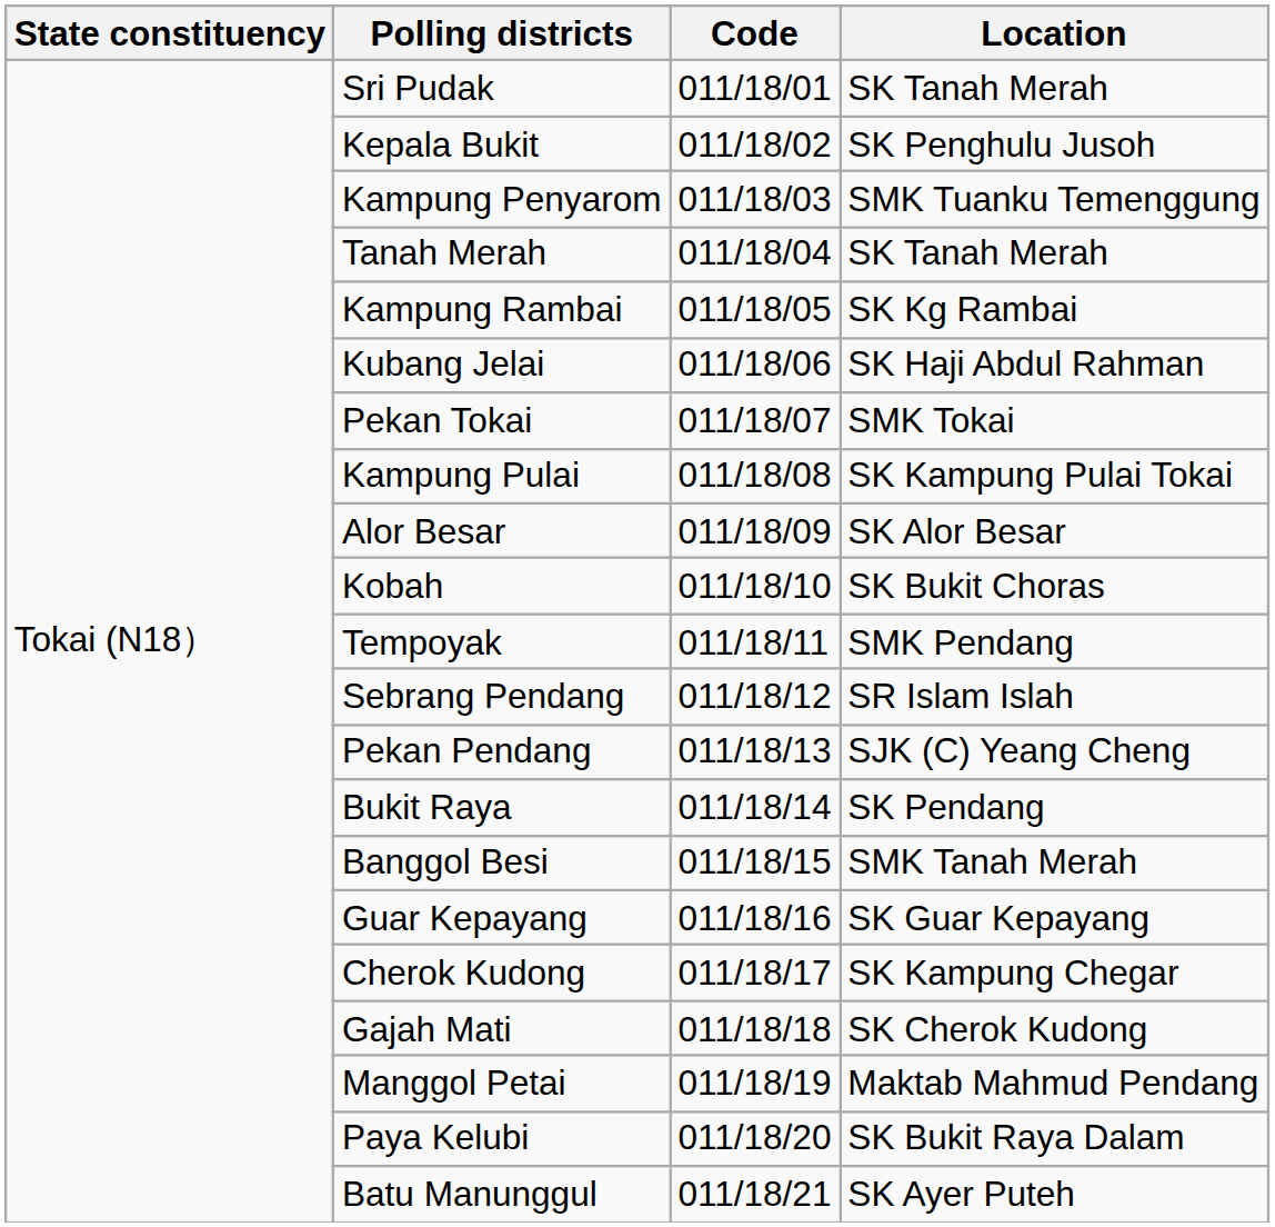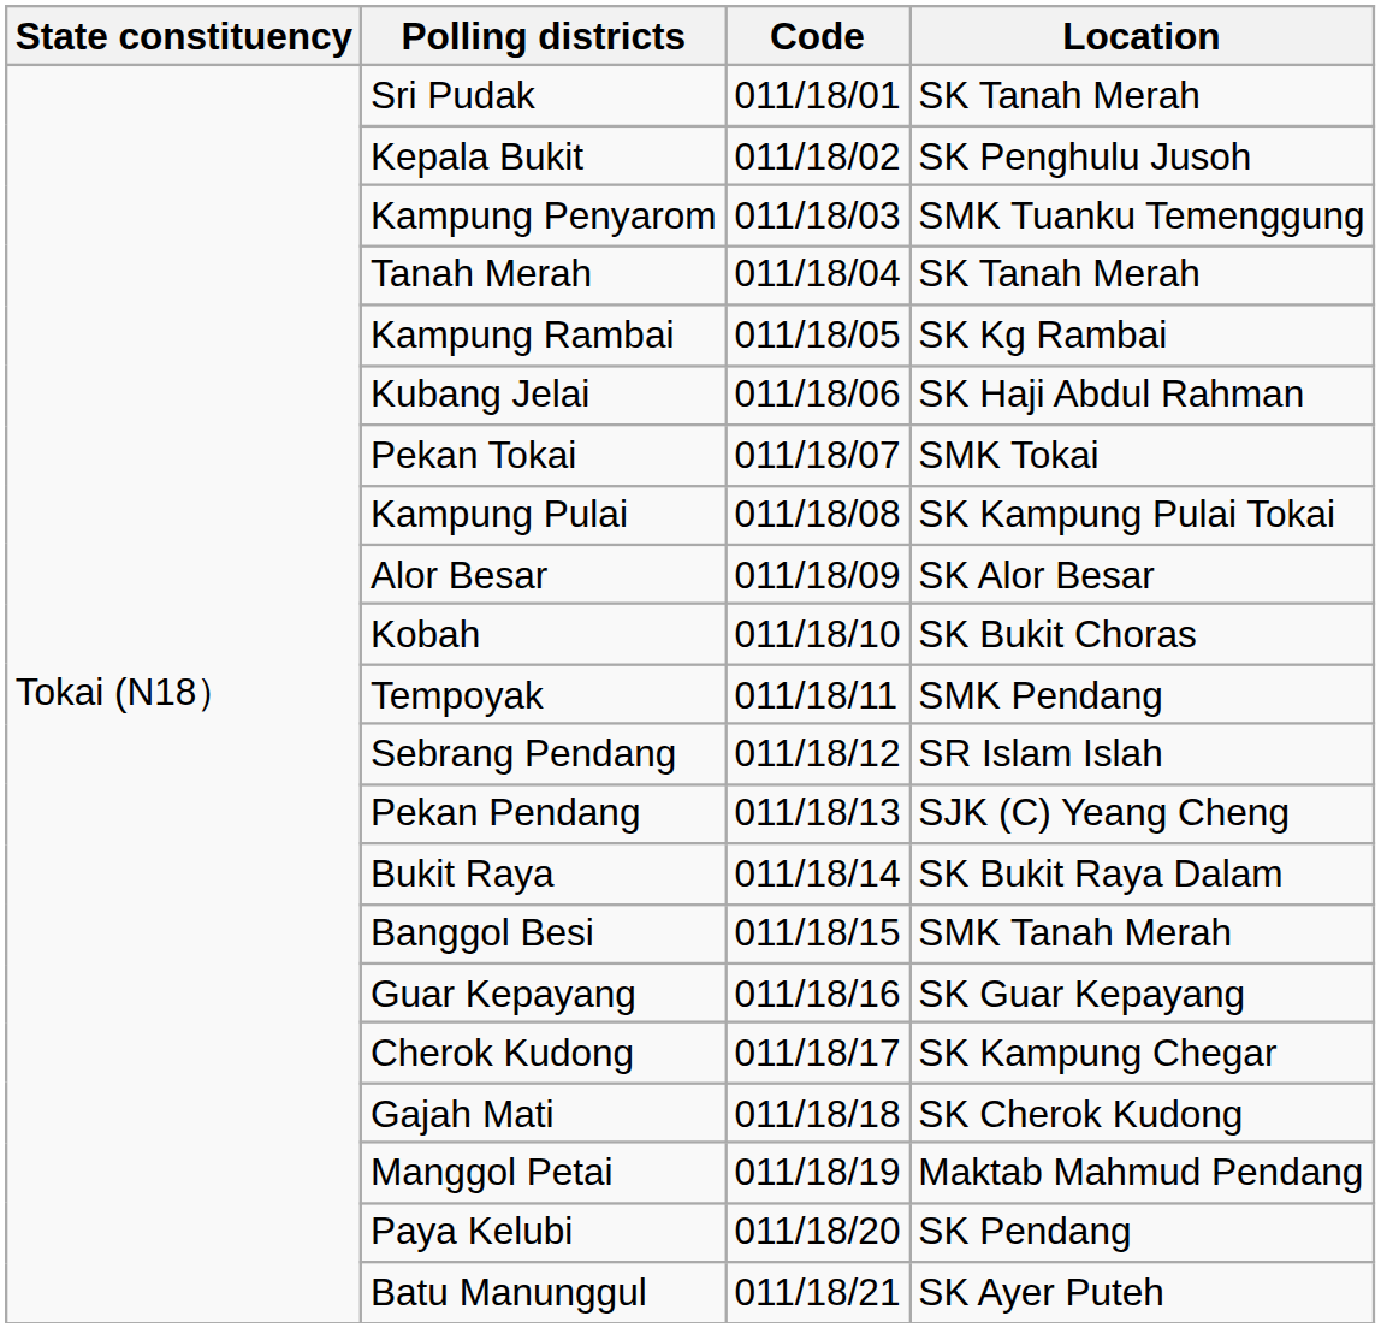 <table class="wikitable sortable mw-collapsible" style="white-space:nowrap;font-size:85%">
 <tr>
 <th>State constituency</th>
 <th>Polling districts</th>
 <th>Code</th>
 <th>Location</th>
 </tr>
 <tr>
 <td rowspan="21">Tokai (N18）</td>
 <td>Sri Pudak</td>
 <td>011/18/01</td>
 <td>SK Tanah Merah</td>
 </tr>
 <tr>
 <td>Kepala Bukit</td>
 <td>011/18/02</td>
 <td>SK Penghulu Jusoh</td>
 </tr>
 <tr>
 <td>Kampung Penyarom</td>
 <td>011/18/03</td>
 <td>SMK Tuanku Temenggung</td>
 </tr>
 <tr>
 <td>Tanah Merah</td>
 <td>011/18/04</td>
 <td>SK Tanah Merah</td>
 </tr>
 <tr>
 <td>Kampung Rambai</td>
 <td>011/18/05</td>
 <td>SK Kg Rambai</td>
 </tr>
 <tr>
 <td>Kubang Jelai</td>
 <td>011/18/06</td>
 <td>SK Haji Abdul Rahman</td>
 </tr>
 <tr>
 <td>Pekan Tokai</td>
 <td>011/18/07</td>
 <td>SMK Tokai</td>
 </tr>
 <tr>
 <td>Kampung Pulai</td>
 <td>011/18/08</td>
 <td>SK Kampung Pulai Tokai</td>
 </tr>
 <tr>
 <td>Alor Besar</td>
 <td>011/18/09</td>
 <td>SK Alor Besar</td>
 </tr>
 <tr>
 <td>Kobah</td>
 <td>011/18/10</td>
 <td>SK Bukit Choras</td>
 </tr>
 <tr>
 <td>Tempoyak</td>
 <td>011/18/11</td>
 <td>SMK Pendang</td>
 </tr>
 <tr>
 <td>Sebrang Pendang</td>
 <td>011/18/12</td>
 <td>SR Islam Islah</td>
 </tr>
 <tr>
 <td>Pekan Pendang</td>
 <td>011/18/13</td>
 <td>SJK (C) Yeang Cheng</td>
 </tr>
 <tr>
 <td>Bukit Raya</td>
 <td>011/18/14</td>
-<td>SK Pendang</td>
+<td>SK Bukit Raya Dalam</td>
 </tr>
 <tr>
 <td>Banggol Besi</td>
 <td>011/18/15</td>
 <td>SMK Tanah Merah</td>
 </tr>
 <tr>
 <td>Guar Kepayang</td>
 <td>011/18/16</td>
 <td>SK Guar Kepayang</td>
 </tr>
 <tr>
 <td>Cherok Kudong</td>
 <td>011/18/17</td>
 <td>SK Kampung Chegar</td>
 </tr>
 <tr>
 <td>Gajah Mati</td>
 <td>011/18/18</td>
 <td>SK Cherok Kudong</td>
 </tr>
 <tr>
 <td>Manggol Petai</td>
 <td>011/18/19</td>
 <td>Maktab Mahmud Pendang</td>
 </tr>
 <tr>
 <td>Paya Kelubi</td>
 <td>011/18/20</td>
-<td>SK Bukit Raya Dalam</td>
+<td>SK Pendang</td>
 </tr>
 <tr>
 <td>Batu Manunggul</td>
 <td>011/18/21</td>
 <td>SK Ayer Puteh</td>
 </tr>
 </table>
